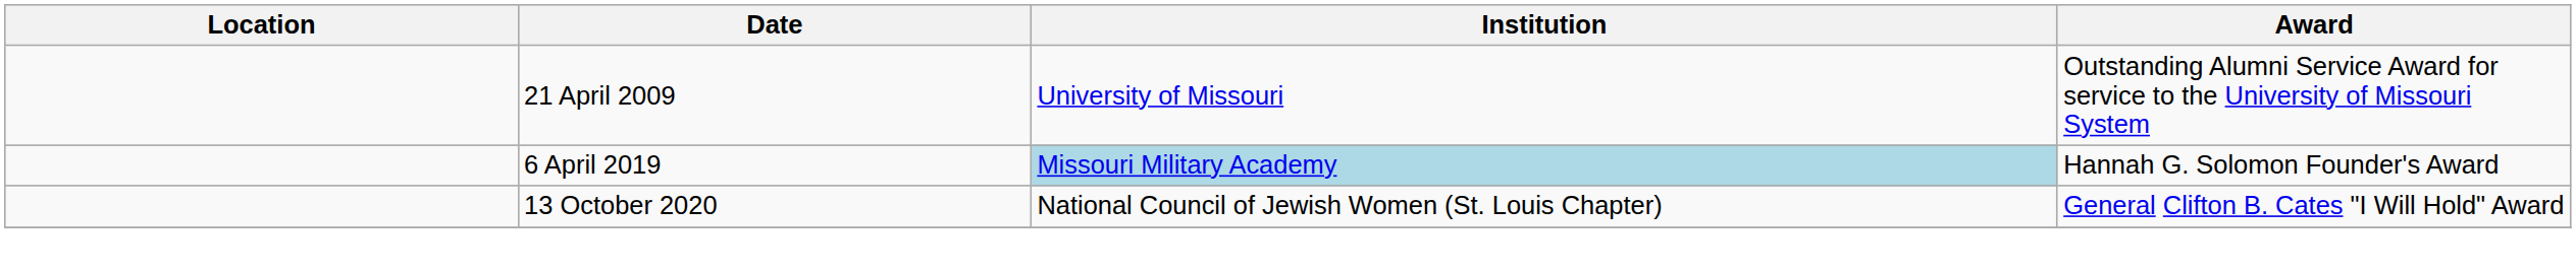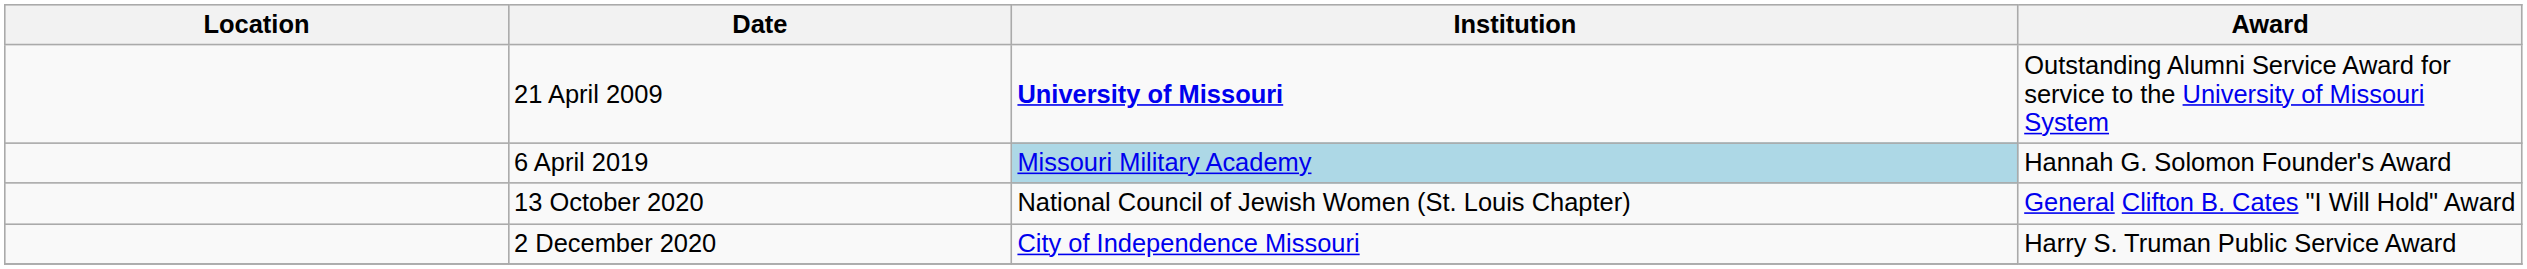 <table class="wikitable" style="width:100%;">
 <tr>
 <th style="width:20%;">Location</th>
 <th style="width:20%;">Date</th>
 <th style="width:40%;">Institution</th>
 <th style="width:20%;">Award</th>
 </tr>
 <tr>
 <td></td>
 <td>21 April 2009</td>
-<td><a href='#'>University of Missouri</a></td>
+<td><strong><a href='#'>University of Missouri</a></strong></td>
 <td>Outstanding Alumni Service Award for service to the <a href='#'>University of Missouri System</a></td>
 </tr>
 <tr>
 <td></td>
 <td>6 April 2019</td>
 <td style="background: lightblue;"><a href='#'>Missouri Military Academy</a></td>
 <td>Hannah G. Solomon Founder's Award</td>
 </tr>
 <tr>
 <td></td>
 <td>13 October 2020</td>
 <td>National Council of Jewish Women (St. Louis Chapter)</td>
 <td><a href='#'>General</a> <a href='#'>Clifton B. Cates</a> "I Will Hold" Award</td>
 </tr>
 <tr>
+<td></td>
+<td>2 December 2020</td>
+<td><a href='#'>City of Independence Missouri</a></td>
+<td>Harry S. Truman Public Service Award</td>
+</tr>
+<tr>
 </tr>
 </table>
